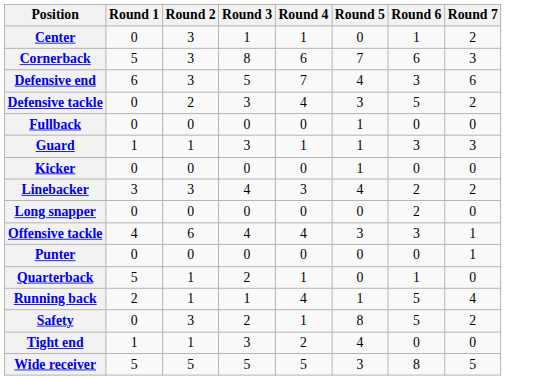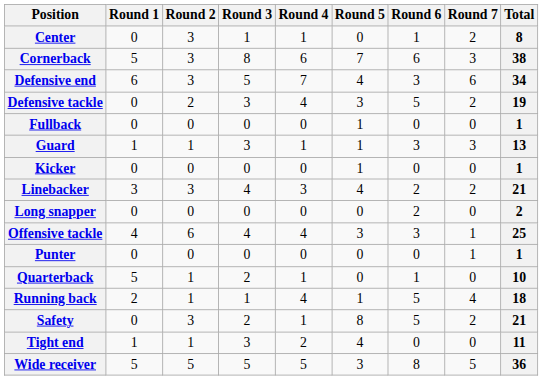 <table class="wikitable sortable" style="text-align:center">
 <tr>
 <th>Position</th>
 <th>Round 1</th>
 <th>Round 2</th>
 <th>Round 3</th>
 <th>Round 4</th>
 <th>Round 5</th>
 <th>Round 6</th>
 <th>Round 7</th>
+<th>Total</th>
 </tr>
 <tr>
 <th><a href='#'>Center</a></th>
 <td>0</td>
 <td>3</td>
 <td>1</td>
 <td>1</td>
 <td>0</td>
 <td>1</td>
 <td>2</td>
+<td style="background:#f2f2f2;text-align:center"><strong>8</strong></td>
 </tr>
 <tr>
 <th><a href='#'>Cornerback</a></th>
 <td>5</td>
 <td>3</td>
 <td>8</td>
 <td>6</td>
 <td>7</td>
 <td>6</td>
 <td>3</td>
+<td style="background:#f2f2f2;text-align:center"><strong>38</strong></td>
 </tr>
 <tr>
 <th><a href='#'>Defensive end</a></th>
 <td>6</td>
 <td>3</td>
 <td>5</td>
 <td>7</td>
 <td>4</td>
 <td>3</td>
 <td>6</td>
+<td style="background:#f2f2f2;text-align:center"><strong>34</strong></td>
 </tr>
 <tr>
 <th><a href='#'>Defensive tackle</a></th>
 <td>0</td>
 <td>2</td>
 <td>3</td>
 <td>4</td>
 <td>3</td>
 <td>5</td>
 <td>2</td>
+<td style="background:#f2f2f2;text-align:center"><strong>19</strong></td>
 </tr>
 <tr>
 <th><a href='#'>Fullback</a></th>
 <td>0</td>
 <td>0</td>
 <td>0</td>
 <td>0</td>
 <td>1</td>
 <td>0</td>
 <td>0</td>
+<td style="background:#f2f2f2;text-align:center"><strong>1</strong></td>
 </tr>
 <tr>
 <th><a href='#'>Guard</a></th>
 <td>1</td>
 <td>1</td>
 <td>3</td>
 <td>1</td>
 <td>1</td>
 <td>3</td>
 <td>3</td>
+<td style="background:#f2f2f2;text-align:center"><strong>13</strong></td>
 </tr>
 <tr>
 <th><a href='#'>Kicker</a></th>
 <td>0</td>
 <td>0</td>
 <td>0</td>
 <td>0</td>
 <td>1</td>
 <td>0</td>
 <td>0</td>
+<td style="background:#f2f2f2;text-align:center"><strong>1</strong></td>
 </tr>
 <tr>
 <th><a href='#'>Linebacker</a></th>
 <td>3</td>
 <td>3</td>
 <td>4</td>
 <td>3</td>
 <td>4</td>
 <td>2</td>
 <td>2</td>
+<td style="background:#f2f2f2;text-align:center"><strong>21</strong></td>
 </tr>
 <tr>
 <th><a href='#'>Long snapper</a></th>
 <td>0</td>
 <td>0</td>
 <td>0</td>
 <td>0</td>
 <td>0</td>
 <td>2</td>
 <td>0</td>
+<td style="background:#f2f2f2;text-align:center"><strong>2</strong></td>
 </tr>
 <tr>
 <th><a href='#'>Offensive tackle</a></th>
 <td>4</td>
 <td>6</td>
 <td>4</td>
 <td>4</td>
 <td>3</td>
 <td>3</td>
 <td>1</td>
+<td style="background:#f2f2f2;text-align:center"><strong>25</strong></td>
 </tr>
 <tr>
 <th><a href='#'>Punter</a></th>
 <td>0</td>
 <td>0</td>
 <td>0</td>
 <td>0</td>
 <td>0</td>
 <td>0</td>
 <td>1</td>
+<td style="background:#f2f2f2;text-align:center"><strong>1</strong></td>
 </tr>
 <tr>
 <th><a href='#'>Quarterback</a></th>
 <td>5</td>
 <td>1</td>
 <td>2</td>
 <td>1</td>
 <td>0</td>
 <td>1</td>
 <td>0</td>
+<td style="background:#f2f2f2;text-align:center"><strong>10</strong></td>
 </tr>
 <tr>
 <th><a href='#'>Running back</a></th>
 <td>2</td>
 <td>1</td>
 <td>1</td>
 <td>4</td>
 <td>1</td>
 <td>5</td>
 <td>4</td>
+<td style="background:#f2f2f2;text-align:center"><strong>18</strong></td>
 </tr>
 <tr>
 <th><a href='#'>Safety</a></th>
 <td>0</td>
 <td>3</td>
 <td>2</td>
 <td>1</td>
 <td>8</td>
 <td>5</td>
 <td>2</td>
+<td style="background:#f2f2f2;text-align:center"><strong>21</strong></td>
 </tr>
 <tr>
 <th><a href='#'>Tight end</a></th>
 <td>1</td>
 <td>1</td>
 <td>3</td>
 <td>2</td>
 <td>4</td>
 <td>0</td>
 <td>0</td>
+<td style="background:#f2f2f2;text-align:center"><strong>11</strong></td>
 </tr>
 <tr>
 <th><a href='#'>Wide receiver</a></th>
 <td>5</td>
 <td>5</td>
 <td>5</td>
 <td>5</td>
 <td>3</td>
 <td>8</td>
 <td>5</td>
+<td style="background:#f2f2f2;text-align:center"><strong>36</strong></td>
 </tr>
 </table>
